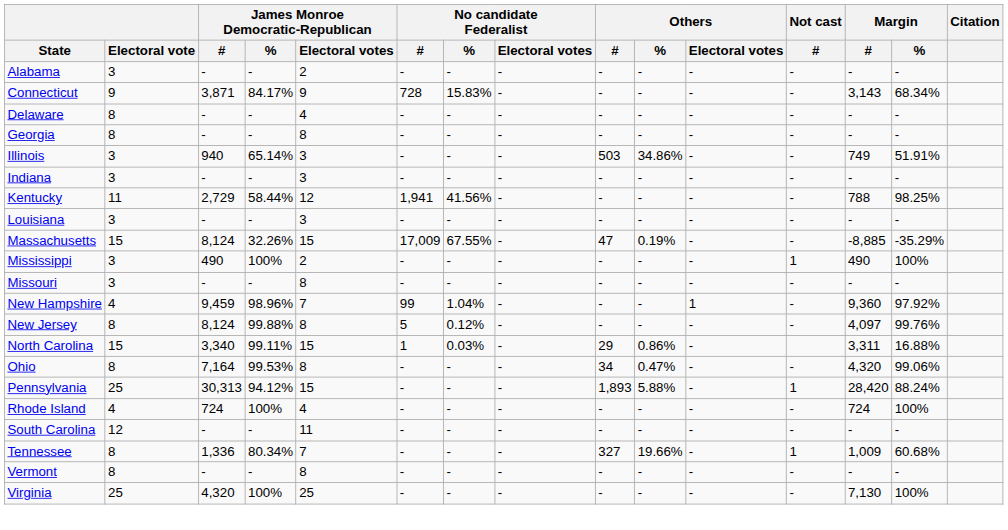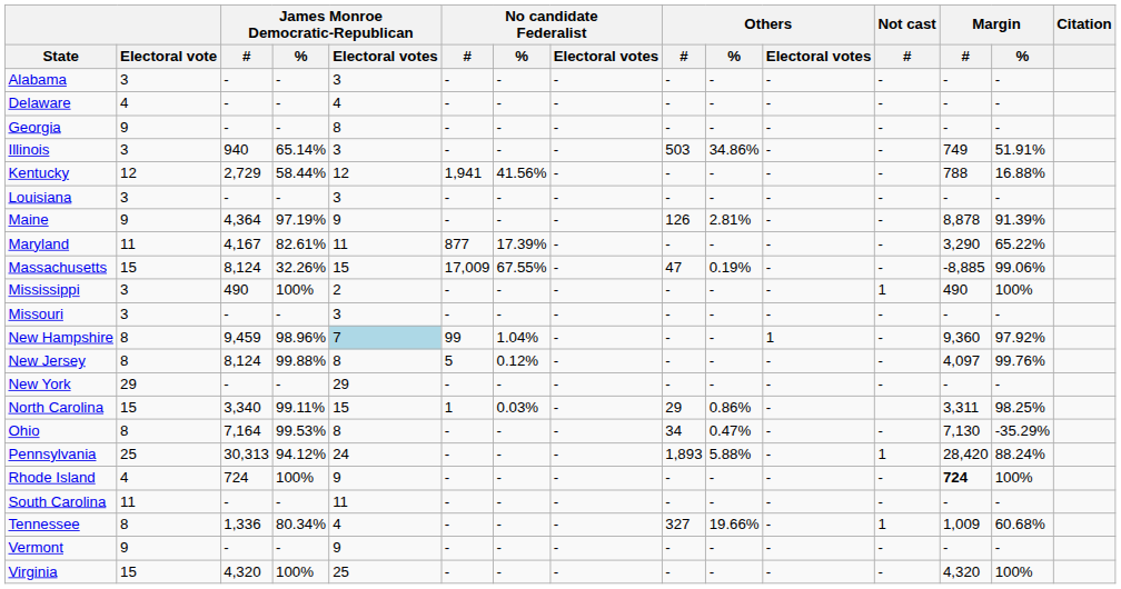 <table class="wikitable sortable">
 <tr>
 <th colspan="2"></th>
 <th colspan="3">James Monroe<br>Democratic-Republican</th>
 <th colspan="3">No candidate<br>Federalist</th>
 <th colspan="3">Others</th>
 <th>Not cast</th>
 <th colspan="2">Margin</th>
 <th>Citation</th>
 </tr>
 <tr>
 <th>State</th>
 <th>Electoral vote</th>
 <th>#</th>
 <th>%</th>
 <th>Electoral votes</th>
 <th>#</th>
 <th>%</th>
 <th>Electoral votes</th>
 <th>#</th>
 <th>%</th>
 <th>Electoral votes</th>
 <th>#</th>
 <th>#</th>
 <th>%</th>
 <th></th>
 </tr>
 <tr>
 <td><a href='#'>Alabama</a></td>
 <td>3</td>
 <td>-</td>
 <td>-</td>
-<td>2</td>
+<td>3</td>
 <td>-</td>
 <td>-</td>
 <td>-</td>
 <td>-</td>
 <td>-</td>
 <td>-</td>
 <td>-</td>
 <td>-</td>
 <td>-</td>
 <td></td>
 </tr>
 <tr>
-<td><a href='#'>Connecticut</a></td>
-<td>9</td>
-<td>3,871</td>
-<td>84.17%</td>
-<td>9</td>
-<td>728</td>
-<td>15.83%</td>
-<td>-</td>
-<td>-</td>
-<td>-</td>
-<td>-</td>
-<td>-</td>
-<td>3,143</td>
-<td>68.34%</td>
-<td></td>
-</tr>
-<tr>
 <td><a href='#'>Delaware</a></td>
-<td>8</td>
+<td>4</td>
 <td>-</td>
 <td>-</td>
 <td>4</td>
 <td>-</td>
 <td>-</td>
 <td>-</td>
 <td>-</td>
 <td>-</td>
 <td>-</td>
 <td>-</td>
 <td>-</td>
 <td>-</td>
 <td></td>
 </tr>
 <tr>
 <td><a href='#'>Georgia</a></td>
-<td>8</td>
+<td>9</td>
 <td>-</td>
 <td>-</td>
 <td>8</td>
 <td>-</td>
 <td>-</td>
 <td>-</td>
 <td>-</td>
 <td>-</td>
 <td>-</td>
 <td>-</td>
 <td>-</td>
 <td>-</td>
 <td></td>
 </tr>
 <tr>
 <td><a href='#'>Illinois</a></td>
 <td>3</td>
 <td>940</td>
 <td>65.14%</td>
 <td>3</td>
 <td>-</td>
 <td>-</td>
 <td>-</td>
 <td>503</td>
 <td>34.86%</td>
 <td>-</td>
 <td>-</td>
 <td>749</td>
 <td>51.91%</td>
 <td></td>
 </tr>
 <tr>
-<td><a href='#'>Indiana</a></td>
-<td>3</td>
-<td>-</td>
-<td>-</td>
-<td>3</td>
-<td>-</td>
-<td>-</td>
-<td>-</td>
-<td>-</td>
-<td>-</td>
-<td>-</td>
-<td>-</td>
-<td>-</td>
-<td>-</td>
-<td></td>
-</tr>
-<tr>
 <td><a href='#'>Kentucky</a></td>
-<td>11</td>
+<td>12</td>
 <td>2,729</td>
 <td>58.44%</td>
 <td>12</td>
 <td>1,941</td>
 <td>41.56%</td>
 <td>-</td>
 <td>-</td>
 <td>-</td>
 <td>-</td>
 <td>-</td>
 <td>788</td>
-<td>98.25%</td>
+<td>16.88%</td>
 <td></td>
 </tr>
 <tr>
 <td><a href='#'>Louisiana</a></td>
 <td>3</td>
 <td>-</td>
 <td>-</td>
 <td>3</td>
 <td>-</td>
 <td>-</td>
 <td>-</td>
 <td>-</td>
 <td>-</td>
 <td>-</td>
 <td>-</td>
 <td>-</td>
 <td>-</td>
 <td></td>
 </tr>
 <tr>
+<td><a href='#'>Maine</a></td>
+<td>9</td>
+<td>4,364</td>
+<td>97.19%</td>
+<td>9</td>
+<td>-</td>
+<td>-</td>
+<td>-</td>
+<td>126</td>
+<td>2.81%</td>
+<td>-</td>
+<td>-</td>
+<td>8,878</td>
+<td>91.39%</td>
+<td></td>
+</tr>
+<tr>
+<td><a href='#'>Maryland</a></td>
+<td>11</td>
+<td>4,167</td>
+<td>82.61%</td>
+<td>11</td>
+<td>877</td>
+<td>17.39%</td>
+<td>-</td>
+<td>-</td>
+<td>-</td>
+<td>-</td>
+<td>-</td>
+<td>3,290</td>
+<td>65.22%</td>
+<td></td>
+</tr>
+<tr>
 <td><a href='#'>Massachusetts</a></td>
 <td>15</td>
 <td>8,124</td>
 <td>32.26%</td>
 <td>15</td>
 <td>17,009</td>
 <td>67.55%</td>
 <td>-</td>
 <td>47</td>
 <td>0.19%</td>
 <td>-</td>
 <td>-</td>
 <td>-8,885</td>
-<td>-35.29%</td>
+<td>99.06%</td>
 <td></td>
 </tr>
 <tr>
 <td><a href='#'>Mississippi</a></td>
 <td>3</td>
 <td>490</td>
 <td>100%</td>
 <td>2</td>
 <td>-</td>
 <td>-</td>
 <td>-</td>
 <td>-</td>
 <td>-</td>
 <td>-</td>
 <td>1</td>
 <td>490</td>
 <td>100%</td>
 <td></td>
 </tr>
 <tr>
 <td><a href='#'>Missouri</a></td>
 <td>3</td>
 <td>-</td>
 <td>-</td>
-<td>8</td>
+<td>3</td>
 <td>-</td>
 <td>-</td>
 <td>-</td>
 <td>-</td>
 <td>-</td>
 <td>-</td>
 <td>-</td>
 <td>-</td>
 <td>-</td>
 <td></td>
 </tr>
 <tr>
 <td><a href='#'>New Hampshire</a></td>
-<td>4</td>
+<td>8</td>
 <td>9,459</td>
 <td>98.96%</td>
-<td>7</td>
+<td style="background: lightblue;">7</td>
 <td>99</td>
 <td>1.04%</td>
 <td>-</td>
 <td>-</td>
 <td>-</td>
 <td>1</td>
 <td>-</td>
 <td>9,360</td>
 <td>97.92%</td>
 <td></td>
 </tr>
 <tr>
 <td><a href='#'>New Jersey</a></td>
 <td>8</td>
 <td>8,124</td>
 <td>99.88%</td>
 <td>8</td>
 <td>5</td>
 <td>0.12%</td>
 <td>-</td>
 <td>-</td>
 <td>-</td>
 <td>-</td>
 <td>-</td>
 <td>4,097</td>
 <td>99.76%</td>
 <td></td>
 </tr>
 <tr>
+<td><a href='#'>New York</a></td>
+<td>29</td>
+<td>-</td>
+<td>-</td>
+<td>29</td>
+<td>-</td>
+<td>-</td>
+<td>-</td>
+<td>-</td>
+<td>-</td>
+<td>-</td>
+<td>-</td>
+<td>-</td>
+<td>-</td>
+<td></td>
+</tr>
+<tr>
 <td><a href='#'>North Carolina</a></td>
 <td>15</td>
 <td>3,340</td>
 <td>99.11%</td>
 <td>15</td>
 <td>1</td>
 <td>0.03%</td>
 <td>-</td>
 <td>29</td>
 <td>0.86%</td>
 <td>-</td>
 <td></td>
 <td>3,311</td>
-<td>16.88%</td>
+<td>98.25%</td>
 <td></td>
 </tr>
 <tr>
 <td><a href='#'>Ohio</a></td>
 <td>8</td>
 <td>7,164</td>
 <td>99.53%</td>
 <td>8</td>
 <td>-</td>
 <td>-</td>
 <td>-</td>
 <td>34</td>
 <td>0.47%</td>
 <td>-</td>
 <td>-</td>
-<td>4,320</td>
-<td>99.06%</td>
+<td>7,130</td>
+<td>-35.29%</td>
 <td></td>
 </tr>
 <tr>
 <td><a href='#'>Pennsylvania</a></td>
 <td>25</td>
 <td>30,313</td>
 <td>94.12%</td>
-<td>15</td>
+<td>24</td>
 <td>-</td>
 <td>-</td>
 <td>-</td>
 <td>1,893</td>
 <td>5.88%</td>
 <td>-</td>
 <td>1</td>
 <td>28,420</td>
 <td>88.24%</td>
 <td></td>
 </tr>
 <tr>
 <td><a href='#'>Rhode Island</a></td>
 <td>4</td>
 <td>724</td>
 <td>100%</td>
-<td>4</td>
+<td>9</td>
 <td>-</td>
 <td>-</td>
 <td>-</td>
 <td>-</td>
 <td>-</td>
 <td>-</td>
 <td>-</td>
-<td>724</td>
+<td><strong>724</strong></td>
 <td>100%</td>
 <td></td>
 </tr>
 <tr>
 <td><a href='#'>South Carolina</a></td>
-<td>12</td>
+<td>11</td>
 <td>-</td>
 <td>-</td>
 <td>11</td>
 <td>-</td>
 <td>-</td>
 <td>-</td>
 <td>-</td>
 <td>-</td>
 <td>-</td>
 <td>-</td>
 <td>-</td>
 <td>-</td>
 <td></td>
 </tr>
 <tr>
 <td><a href='#'>Tennessee</a></td>
 <td>8</td>
 <td>1,336</td>
 <td>80.34%</td>
-<td>7</td>
+<td>4</td>
 <td>-</td>
 <td>-</td>
 <td>-</td>
 <td>327</td>
 <td>19.66%</td>
 <td>-</td>
 <td>1</td>
 <td>1,009</td>
 <td>60.68%</td>
 <td></td>
 </tr>
 <tr>
 <td><a href='#'>Vermont</a></td>
-<td>8</td>
+<td>9</td>
 <td>-</td>
 <td>-</td>
-<td>8</td>
+<td>9</td>
 <td>-</td>
 <td>-</td>
 <td>-</td>
 <td>-</td>
 <td>-</td>
 <td>-</td>
 <td>-</td>
 <td>-</td>
 <td>-</td>
 <td></td>
 </tr>
 <tr>
 <td><a href='#'>Virginia</a></td>
-<td>25</td>
+<td>15</td>
 <td>4,320</td>
 <td>100%</td>
 <td>25</td>
 <td>-</td>
 <td>-</td>
 <td>-</td>
 <td>-</td>
 <td>-</td>
 <td>-</td>
 <td>-</td>
-<td>7,130</td>
+<td>4,320</td>
 <td>100%</td>
 <td></td>
 </tr>
 </table>
